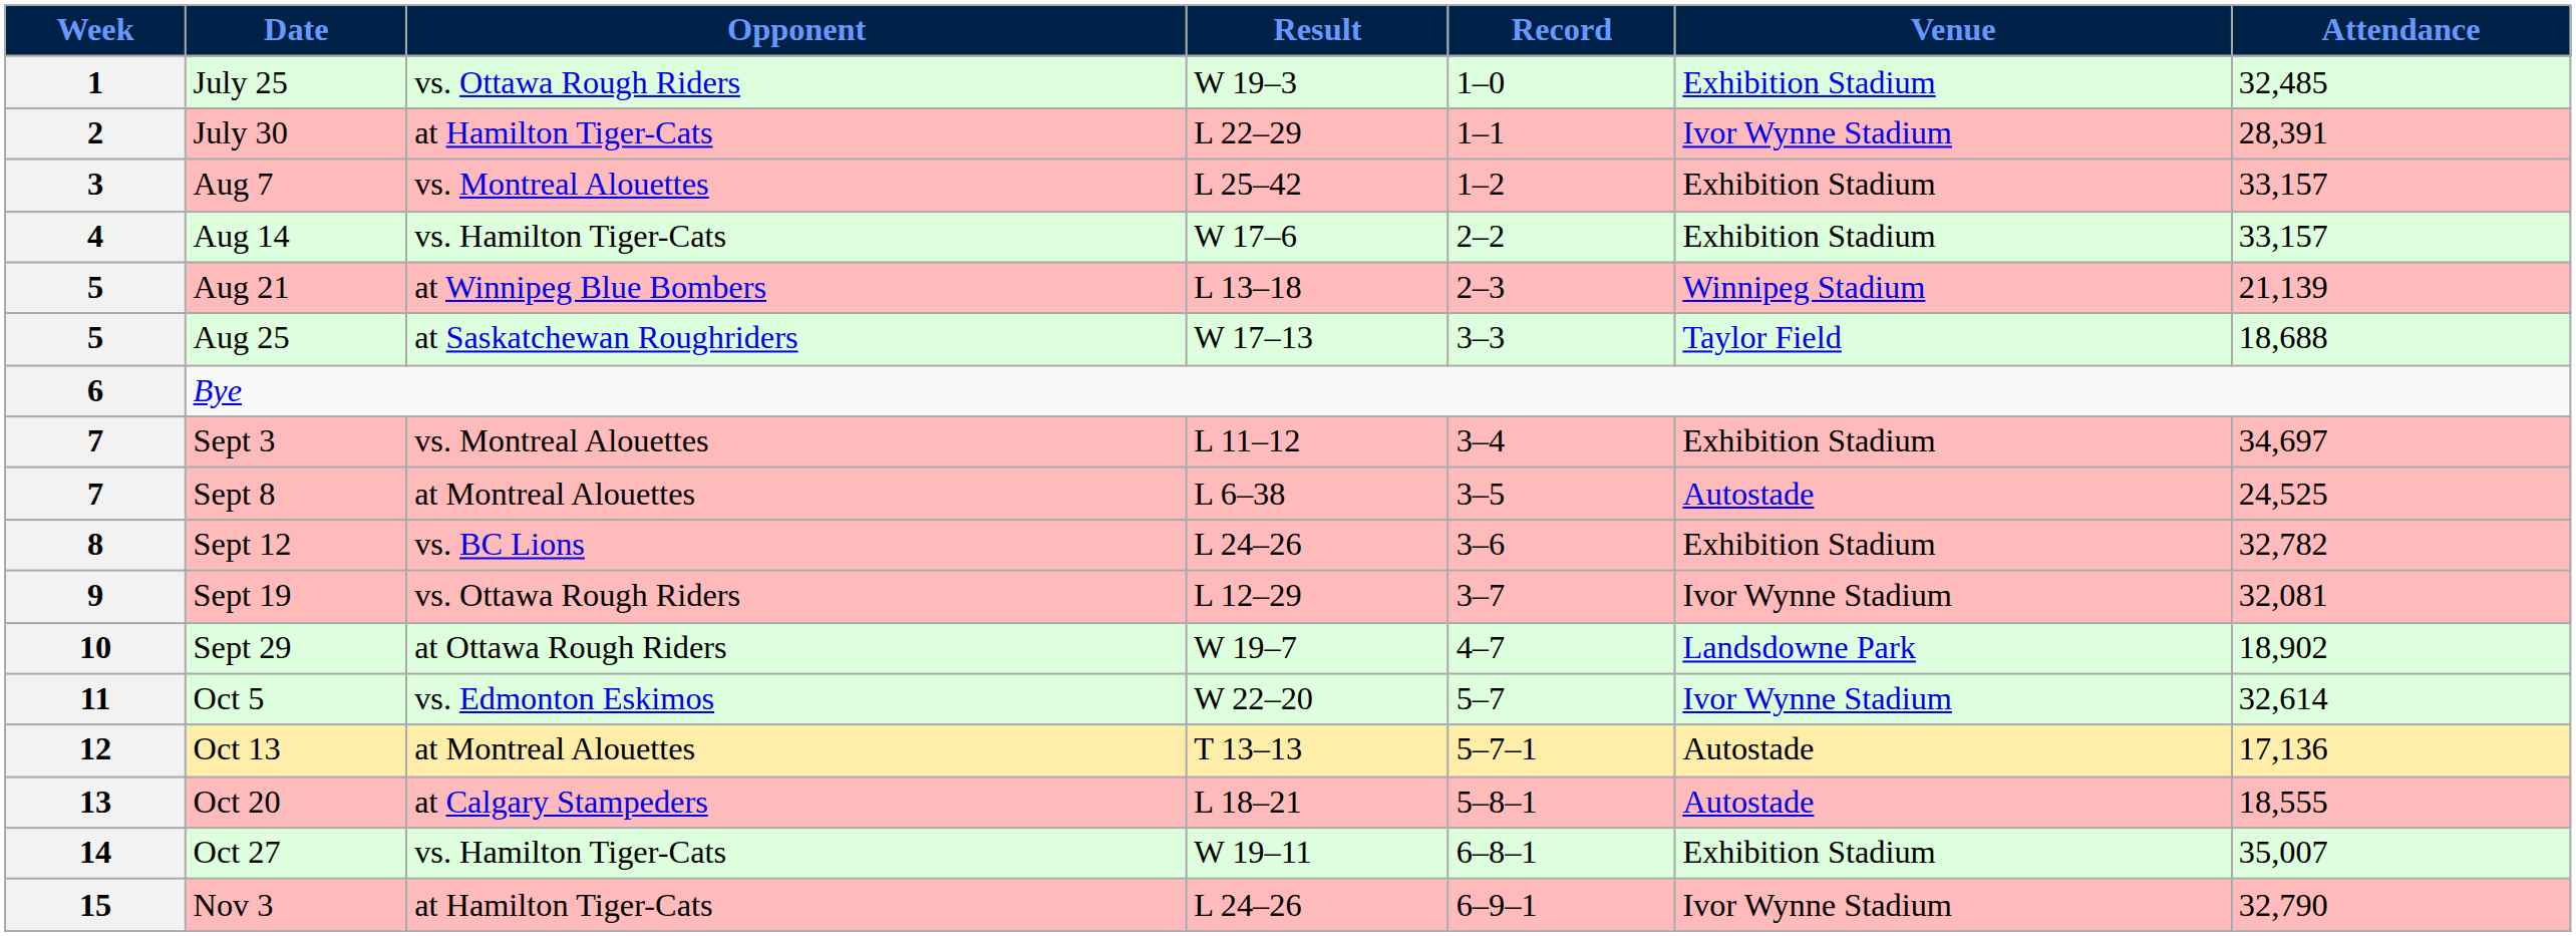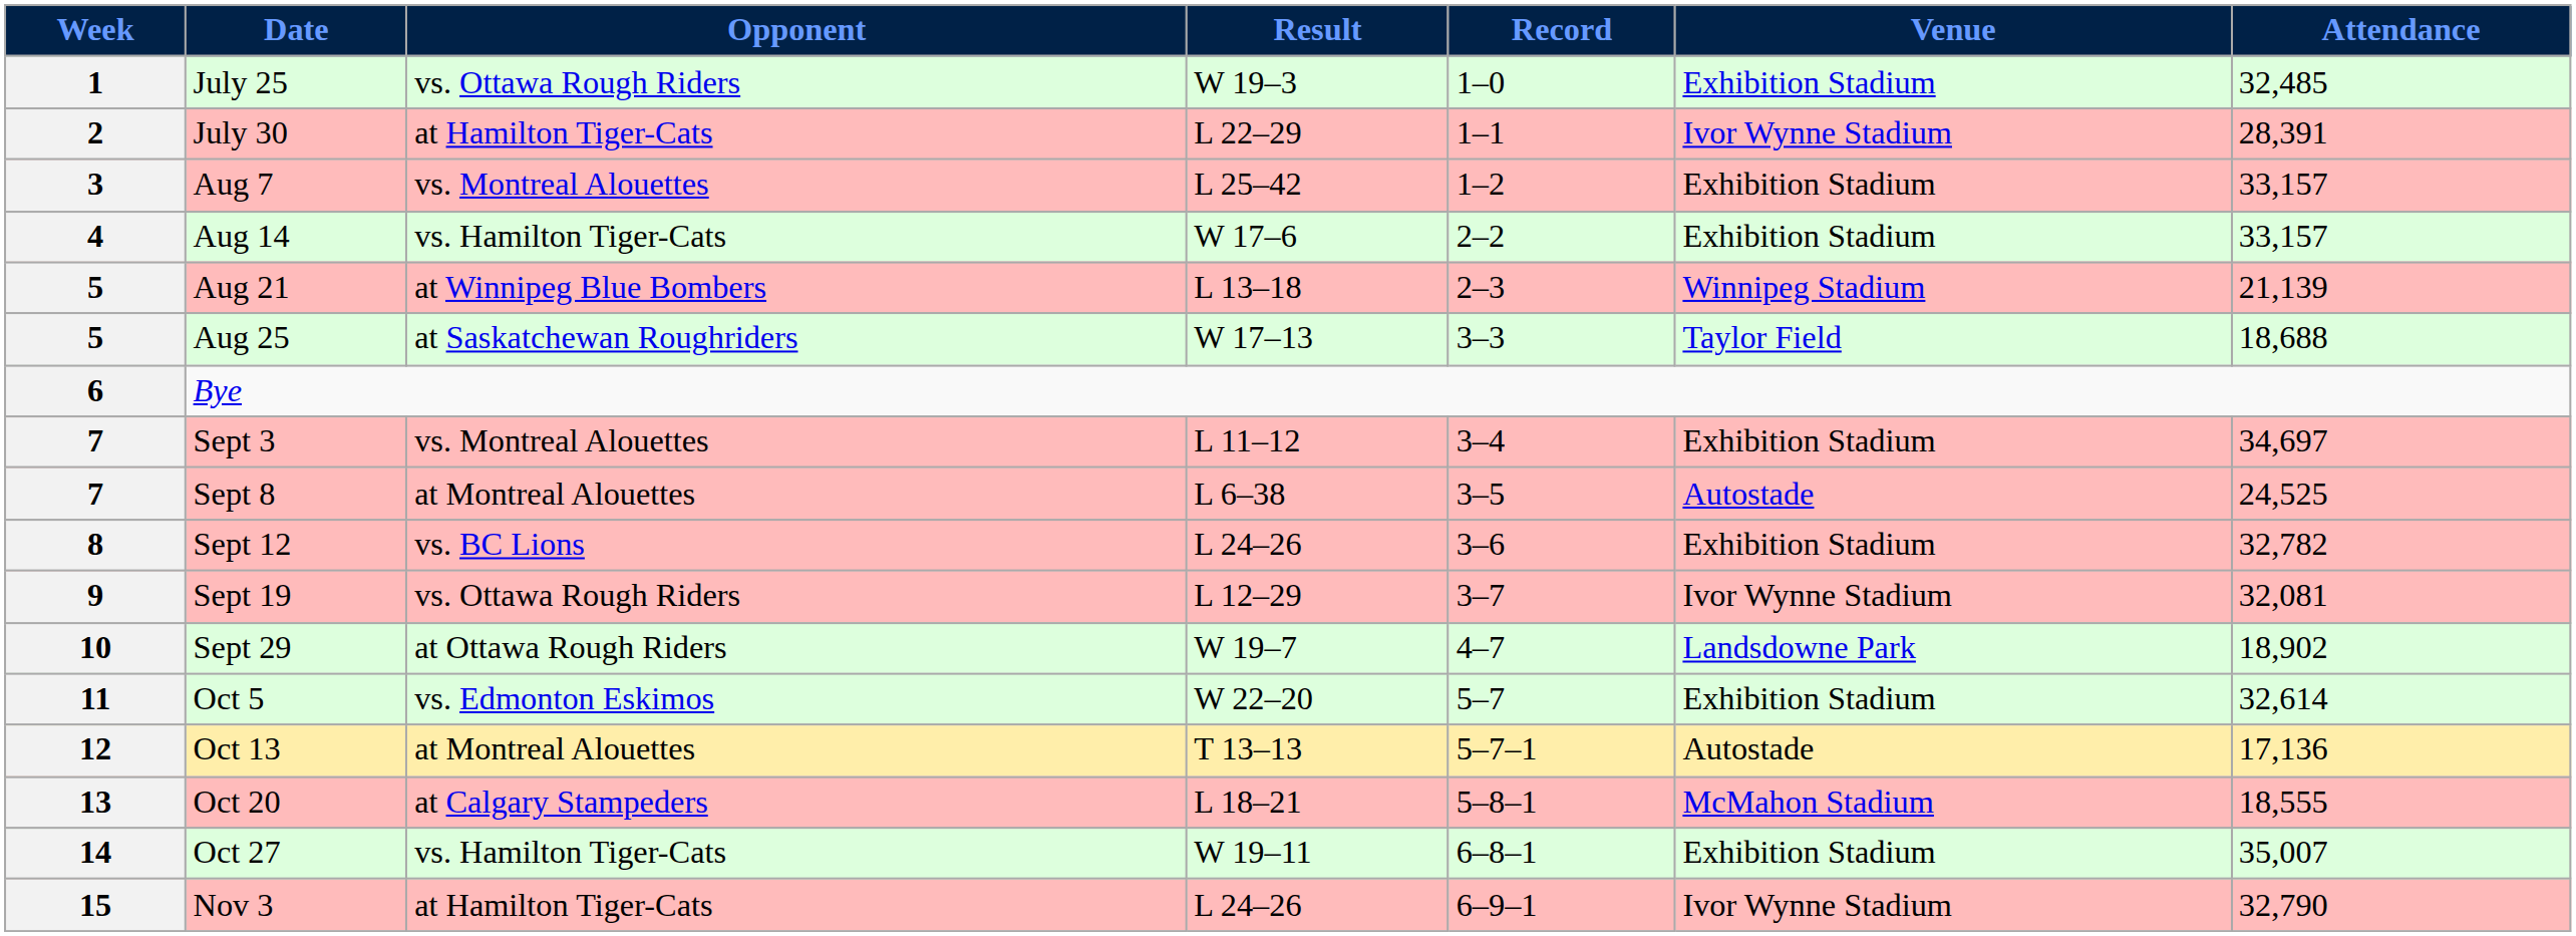 <table class="wikitable" width="80%">
 <tr align="center"  style="background:#002147;color:#6699FF;">
 <td><strong>Week</strong></td>
 <td><strong>Date</strong></td>
 <td><strong>Opponent</strong></td>
 <td><strong>Result</strong></td>
 <td><strong>Record</strong></td>
 <td><strong>Venue</strong></td>
 <td><strong>Attendance</strong></td>
 </tr>
 <tr style="background:#ddffdd">
 <th>1</th>
 <td>July 25</td>
 <td>vs. <a href='#'>Ottawa Rough Riders</a></td>
 <td>W 19–3</td>
 <td>1–0</td>
 <td><a href='#'>Exhibition Stadium</a></td>
 <td>32,485</td>
 </tr>
 <tr style="background:#ffbbbb">
 <th>2</th>
 <td>July 30</td>
 <td>at <a href='#'>Hamilton Tiger-Cats</a></td>
 <td>L 22–29</td>
 <td>1–1</td>
 <td><a href='#'>Ivor Wynne Stadium</a></td>
 <td>28,391</td>
 </tr>
 <tr style="background:#ffbbbb">
 <th>3</th>
 <td>Aug 7</td>
 <td>vs. <a href='#'>Montreal Alouettes</a></td>
 <td>L 25–42</td>
 <td>1–2</td>
 <td>Exhibition Stadium</td>
 <td>33,157</td>
 </tr>
 <tr style="background:#ddffdd">
 <th>4</th>
 <td>Aug 14</td>
 <td>vs. Hamilton Tiger-Cats</td>
 <td>W 17–6</td>
 <td>2–2</td>
 <td>Exhibition Stadium</td>
 <td>33,157</td>
 </tr>
 <tr style="background:#ffbbbb">
 <th>5</th>
 <td>Aug 21</td>
 <td>at <a href='#'>Winnipeg Blue Bombers</a></td>
 <td>L 13–18</td>
 <td>2–3</td>
 <td><a href='#'>Winnipeg Stadium</a></td>
 <td>21,139</td>
 </tr>
 <tr style="background:#ddffdd">
 <th>5</th>
 <td>Aug 25</td>
 <td>at <a href='#'>Saskatchewan Roughriders</a></td>
 <td>W 17–13</td>
 <td>3–3</td>
 <td><a href='#'>Taylor Field</a></td>
 <td>18,688</td>
 </tr>
 <tr>
 <th>6</th>
 <td colspan=7><em><a href='#'>Bye</a></em></td>
 </tr>
 <tr style="background:#ffbbbb">
 <th>7</th>
 <td>Sept 3</td>
 <td>vs. Montreal Alouettes</td>
 <td>L 11–12</td>
 <td>3–4</td>
 <td>Exhibition Stadium</td>
 <td>34,697</td>
 </tr>
 <tr style="background:#ffbbbb">
 <th>7</th>
 <td>Sept 8</td>
 <td>at Montreal Alouettes</td>
 <td>L 6–38</td>
 <td>3–5</td>
 <td><a href='#'>Autostade</a></td>
 <td>24,525</td>
 </tr>
 <tr style="background:#ffbbbb">
 <th>8</th>
 <td>Sept 12</td>
 <td>vs. <a href='#'>BC Lions</a></td>
 <td>L 24–26</td>
 <td>3–6</td>
 <td>Exhibition Stadium</td>
 <td>32,782</td>
 </tr>
 <tr style="background:#ffbbbb">
 <th>9</th>
 <td>Sept 19</td>
 <td>vs. Ottawa Rough Riders</td>
 <td>L 12–29</td>
 <td>3–7</td>
 <td>Ivor Wynne Stadium</td>
 <td>32,081</td>
 </tr>
 <tr style="background:#ddffdd">
 <th>10</th>
 <td>Sept 29</td>
 <td>at Ottawa Rough Riders</td>
 <td>W 19–7</td>
 <td>4–7</td>
 <td><a href='#'>Landsdowne Park</a></td>
 <td>18,902</td>
 </tr>
 <tr style="background:#ddffdd">
 <th>11</th>
 <td>Oct 5</td>
 <td>vs. <a href='#'>Edmonton Eskimos</a></td>
 <td>W 22–20</td>
 <td>5–7</td>
-<td><a href='#'>Ivor Wynne Stadium</a></td>
+<td>Exhibition Stadium</td>
 <td>32,614</td>
 </tr>
 <tr style="background:#ffeeaa">
 <th>12</th>
 <td>Oct 13</td>
 <td>at Montreal Alouettes</td>
 <td>T 13–13</td>
 <td>5–7–1</td>
 <td>Autostade</td>
 <td>17,136</td>
 </tr>
 <tr style="background:#ffbbbb">
 <th>13</th>
 <td>Oct 20</td>
 <td>at <a href='#'>Calgary Stampeders</a></td>
 <td>L 18–21</td>
 <td>5–8–1</td>
-<td><a href='#'>Autostade</a></td>
+<td><a href='#'>McMahon Stadium</a></td>
 <td>18,555</td>
 </tr>
 <tr style="background:#ddffdd">
 <th>14</th>
 <td>Oct 27</td>
 <td>vs. Hamilton Tiger-Cats</td>
 <td>W 19–11</td>
 <td>6–8–1</td>
 <td>Exhibition Stadium</td>
 <td>35,007</td>
 </tr>
 <tr style="background:#ffbbbb">
 <th>15</th>
 <td>Nov 3</td>
 <td>at Hamilton Tiger-Cats</td>
 <td>L 24–26</td>
 <td>6–9–1</td>
 <td>Ivor Wynne Stadium</td>
 <td>32,790</td>
 </tr>
 </table>
